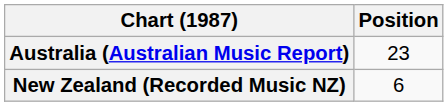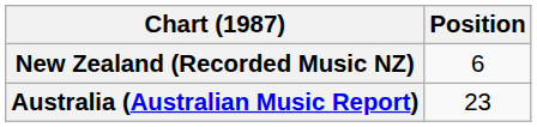 <table class="wikitable plainrowheaders" style="text-align:center">
 <tr>
 <th scope="col">Chart (1987)</th>
 <th scope="col">Position</th>
 </tr>
 <tr>
+<th scope="row">New Zealand (Recorded Music NZ)</th>
+<td>6</td>
+</tr>
+<tr>
 <th scope="row">Australia (<a href='#'>Australian Music Report</a>)</th>
 <td>23</td>
 </tr>
-<tr>
-<th scope="row">New Zealand (Recorded Music NZ)</th>
-<td>6</td>
-</tr>
 </table>
